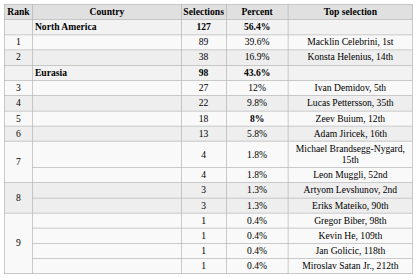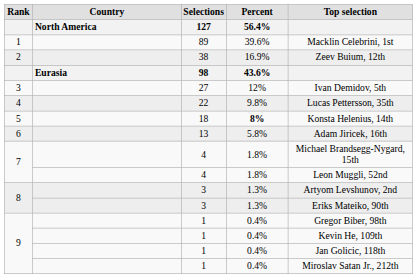 <table class="wikitable" style="text-align: center">
 <tr>
 <th style="background:#e0e0e0; width:2.5em;">Rank</th>
 <th style="background:#e0e0e0; width:15em;">Country</th>
 <th style="background:#e0e0e0; width:4em;">Selections</th>
 <th style="background:#e0e0e0; width:6em;">Percent</th>
 <th style="background:#e0e0e0; width:12.5em;">Top selection</th>
 </tr>
 <tr>
 <th></th>
 <th style="text-align:left;">North America</th>
 <th>127</th>
 <th>56.4%</th>
 <th></th>
 </tr>
 <tr>
 <td>1</td>
 <td style="text-align:left;"></td>
 <td>89</td>
 <td>39.6%</td>
 <td>Macklin Celebrini, 1st</td>
 </tr>
 <tr bgcolor="eeeeee">
 <td>2</td>
 <td style="text-align:left;"></td>
 <td>38</td>
 <td>16.9%</td>
-<td>Konsta Helenius, 14th</td>
+<td>Zeev Buium, 12th</td>
 </tr>
 <tr>
 <th></th>
 <th style="text-align:left;">Eurasia</th>
 <th>98</th>
 <th>43.6%</th>
 <th></th>
 </tr>
 <tr>
 <td>3</td>
 <td style="text-align:left;"></td>
 <td>27</td>
 <td>12%</td>
 <td>Ivan Demidov, 5th</td>
 </tr>
 <tr bgcolor="eeeeee">
 <td>4</td>
 <td style="text-align:left;"></td>
 <td>22</td>
 <td>9.8%</td>
 <td>Lucas Pettersson, 35th</td>
 </tr>
 <tr>
 <td>5</td>
 <td style="text-align:left;"></td>
 <td>18</td>
 <td><strong>8%</strong></td>
-<td>Zeev Buium, 12th</td>
+<td>Konsta Helenius, 14th</td>
 </tr>
 <tr bgcolor="eeeeee">
 <td>6</td>
 <td style="text-align:left;"></td>
 <td>13</td>
 <td>5.8%</td>
 <td>Adam Jiricek, 16th</td>
 </tr>
 <tr>
 <td rowspan="2">7</td>
 <td style="text-align:left;"></td>
 <td>4</td>
 <td>1.8%</td>
 <td>Michael Brandsegg-Nygard, 15th</td>
 </tr>
 <tr>
 <td style="text-align:left;"></td>
 <td>4</td>
 <td>1.8%</td>
 <td>Leon Muggli, 52nd</td>
 </tr>
 <tr bgcolor="eeeeee">
 <td rowspan="2">8</td>
 <td style="text-align:left;"></td>
 <td>3</td>
 <td>1.3%</td>
 <td>Artyom Levshunov, 2nd</td>
 </tr>
 <tr bgcolor="eeeeee">
 <td style="text-align:left;"></td>
 <td>3</td>
 <td>1.3%</td>
 <td>Eriks Mateiko, 90th</td>
 </tr>
 <tr>
 <td rowspan="4">9</td>
 <td style="text-align:left;"></td>
 <td>1</td>
 <td>0.4%</td>
 <td>Gregor Biber, 98th</td>
 </tr>
 <tr>
 <td style="text-align:left;"></td>
 <td>1</td>
 <td>0.4%</td>
 <td>Kevin He, 109th</td>
 </tr>
 <tr>
 <td style="text-align:left;"></td>
 <td>1</td>
 <td>0.4%</td>
 <td>Jan Golicic, 118th</td>
 </tr>
 <tr>
 <td style="text-align:left;"></td>
 <td>1</td>
 <td>0.4%</td>
 <td>Miroslav Satan Jr., 212th</td>
 </tr>
 </table>
